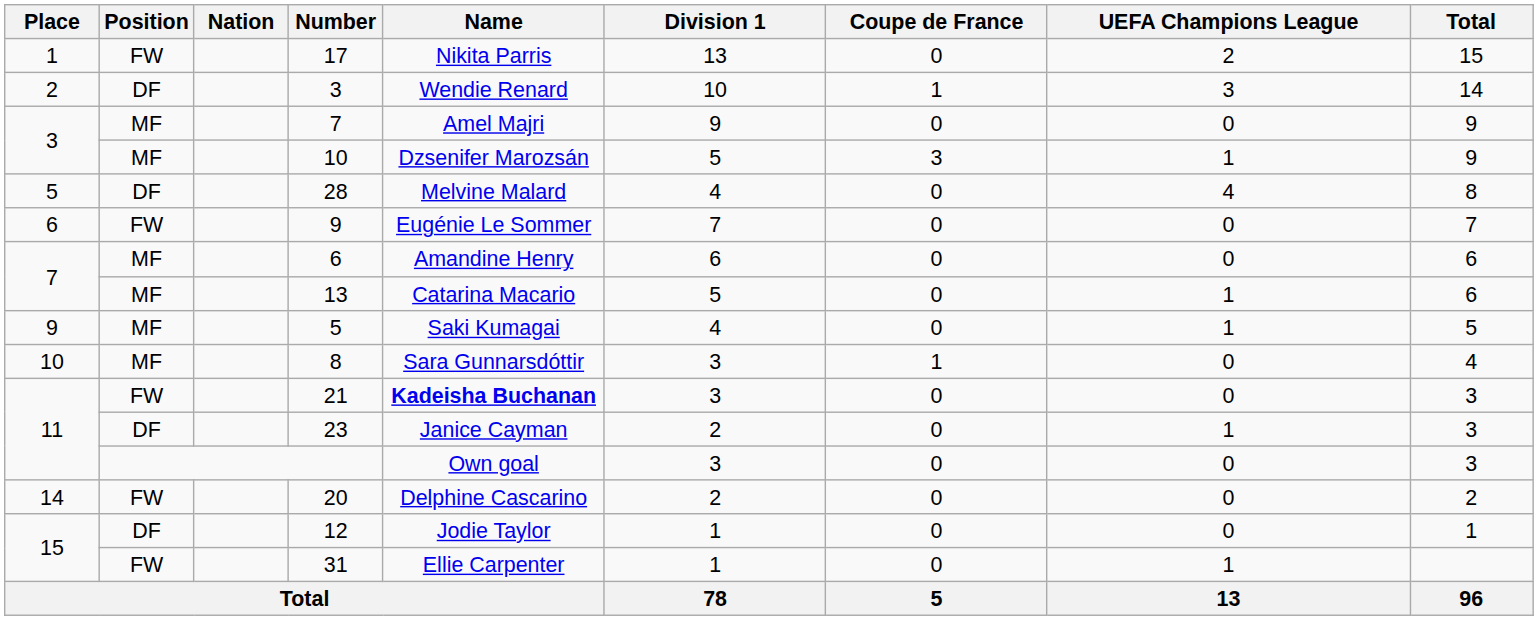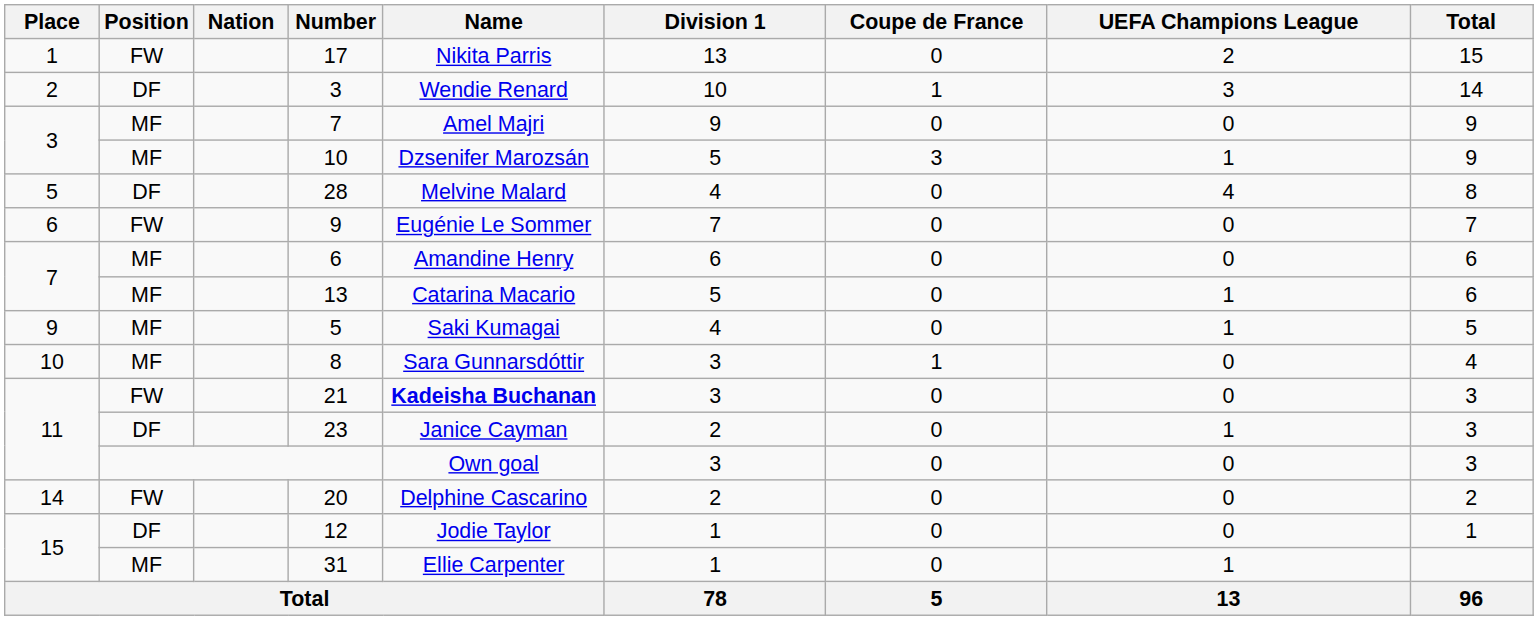 <table class="wikitable" style="font-size: 95%; text-align: center;">
 <tr>
 <th width=60>Place</th>
 <th width=60>Position</th>
 <th width=60>Nation</th>
 <th width=60>Number</th>
 <th width=150>Name</th>
 <th width=150>Division 1</th>
 <th width=150>Coupe de France</th>
 <th width=250>UEFA Champions League</th>
 <th width=80>Total</th>
 </tr>
 <tr>
 <td>1</td>
 <td>FW</td>
 <td></td>
 <td>17</td>
 <td><a href='#'>Nikita Parris</a></td>
 <td>13</td>
 <td>0</td>
 <td>2</td>
 <td>15</td>
 </tr>
 <tr>
 <td>2</td>
 <td>DF</td>
 <td></td>
 <td>3</td>
 <td><a href='#'>Wendie Renard</a></td>
 <td>10</td>
 <td>1</td>
 <td>3</td>
 <td>14</td>
 </tr>
 <tr>
 <td rowspan="2">3</td>
 <td>MF</td>
 <td></td>
 <td>7</td>
 <td><a href='#'>Amel Majri</a></td>
 <td>9</td>
 <td>0</td>
 <td>0</td>
 <td>9</td>
 </tr>
 <tr>
 <td>MF</td>
 <td></td>
 <td>10</td>
 <td><a href='#'>Dzsenifer Marozsán</a></td>
 <td>5</td>
 <td>3</td>
 <td>1</td>
 <td>9</td>
 </tr>
 <tr>
 <td>5</td>
 <td>DF</td>
 <td></td>
 <td>28</td>
 <td><a href='#'>Melvine Malard</a></td>
 <td>4</td>
 <td>0</td>
 <td>4</td>
 <td>8</td>
 </tr>
 <tr>
 <td>6</td>
 <td>FW</td>
 <td></td>
 <td>9</td>
 <td><a href='#'>Eugénie Le Sommer</a></td>
 <td>7</td>
 <td>0</td>
 <td>0</td>
 <td>7</td>
 </tr>
 <tr>
 <td rowspan="2">7</td>
 <td>MF</td>
 <td></td>
 <td>6</td>
 <td><a href='#'>Amandine Henry</a></td>
 <td>6</td>
 <td>0</td>
 <td>0</td>
 <td>6</td>
 </tr>
 <tr>
 <td>MF</td>
 <td></td>
 <td>13</td>
 <td><a href='#'>Catarina Macario</a></td>
 <td>5</td>
 <td>0</td>
 <td>1</td>
 <td>6</td>
 </tr>
 <tr>
 <td>9</td>
 <td>MF</td>
 <td></td>
 <td>5</td>
 <td><a href='#'>Saki Kumagai</a></td>
 <td>4</td>
 <td>0</td>
 <td>1</td>
 <td>5</td>
 </tr>
 <tr>
 <td>10</td>
 <td>MF</td>
 <td></td>
 <td>8</td>
 <td><a href='#'>Sara Gunnarsdóttir</a></td>
 <td>3</td>
 <td>1</td>
 <td>0</td>
 <td>4</td>
 </tr>
 <tr>
 <td rowspan="3">11</td>
 <td>FW</td>
 <td></td>
 <td>21</td>
 <td><strong><a href='#'>Kadeisha Buchanan</a></strong></td>
 <td>3</td>
 <td>0</td>
 <td>0</td>
 <td>3</td>
 </tr>
 <tr>
 <td>DF</td>
 <td></td>
 <td>23</td>
 <td><a href='#'>Janice Cayman</a></td>
 <td>2</td>
 <td>0</td>
 <td>1</td>
 <td>3</td>
 </tr>
 <tr>
 <td colspan="3"></td>
 <td><a href='#'>Own goal</a></td>
 <td>3</td>
 <td>0</td>
 <td>0</td>
 <td>3</td>
 </tr>
 <tr>
 <td>14</td>
 <td>FW</td>
 <td></td>
 <td>20</td>
 <td><a href='#'>Delphine Cascarino</a></td>
 <td>2</td>
 <td>0</td>
 <td>0</td>
 <td>2</td>
 </tr>
 <tr>
 <td rowspan="2">15</td>
 <td>DF</td>
 <td></td>
 <td>12</td>
 <td><a href='#'>Jodie Taylor</a></td>
 <td>1</td>
 <td>0</td>
 <td>0</td>
 <td>1</td>
 </tr>
 <tr>
-<td>FW</td>
+<td>MF</td>
 <td></td>
 <td>31</td>
 <td><a href='#'>Ellie Carpenter</a></td>
 <td>1</td>
 <td 0>0</td>
 <td>1</td>
 </tr>
 <tr>
 <th colspan=5>Total</th>
 <th>78</th>
 <th>5</th>
 <th>13</th>
 <th>96</th>
 </tr>
 </table>
